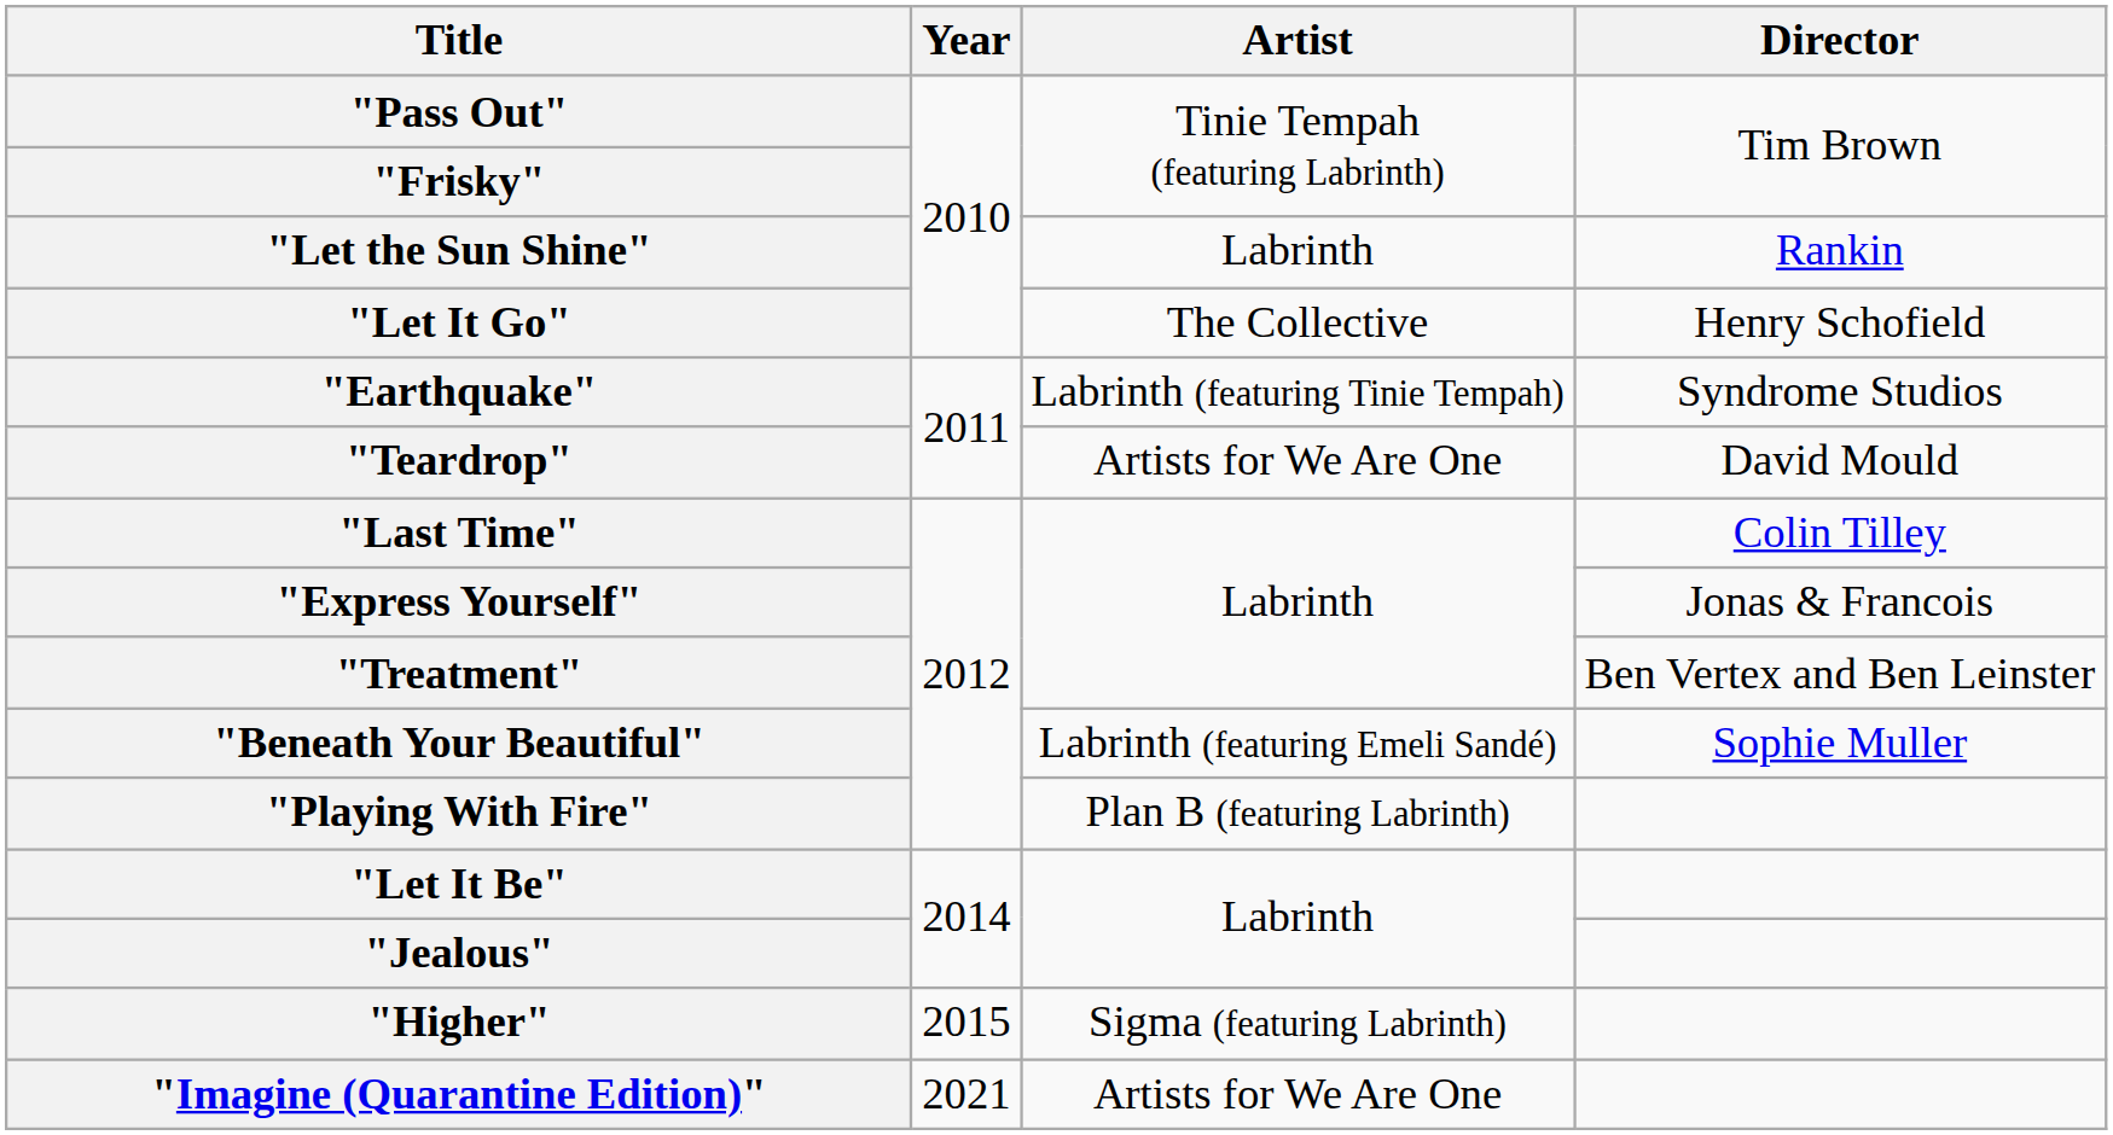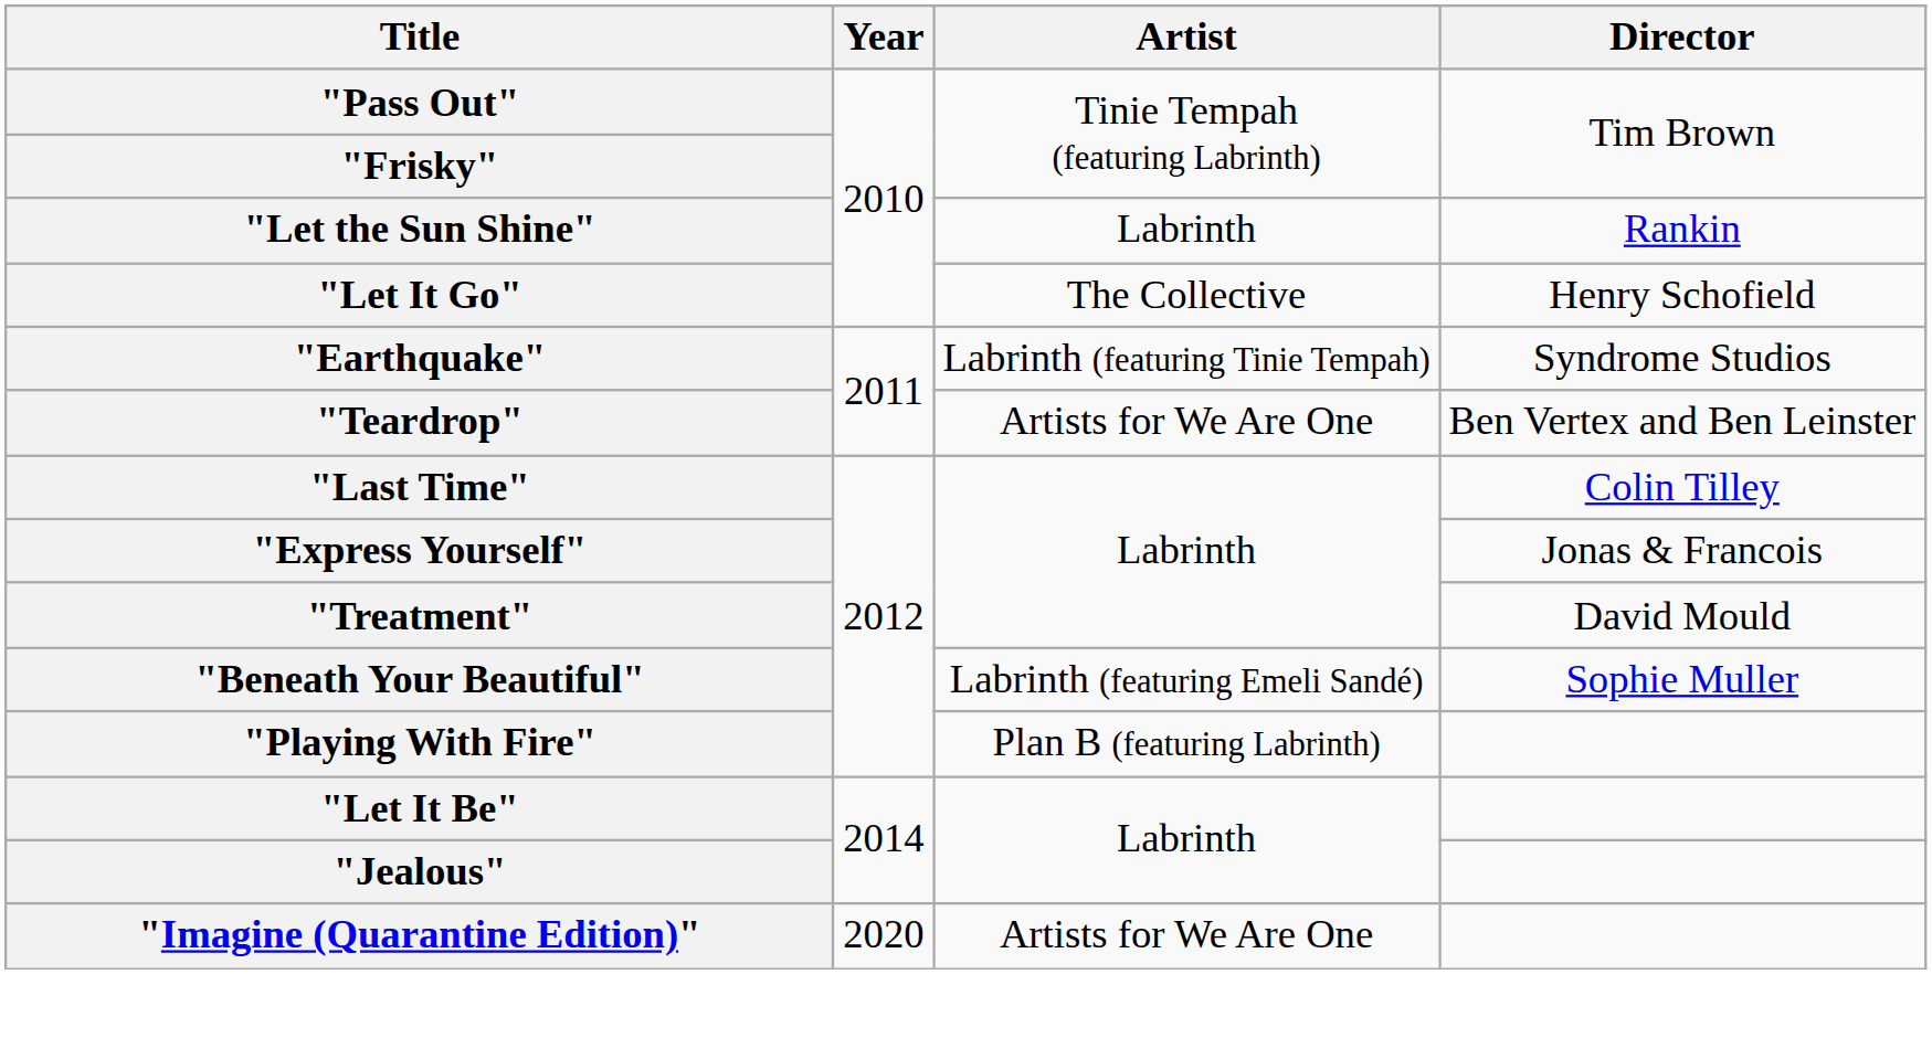 <table class="wikitable plainrowheaders" style="text-align:center;" border="1">
 <tr>
 <th scope="col" style="width:20em;">Title</th>
 <th scope="col" style="width:1em;">Year</th>
 <th scope="col">Artist</th>
 <th scope="col">Director</th>
 </tr>
 <tr>
 <th scope="row">"Pass Out"</th>
 <td rowspan="4">2010</td>
 <td rowspan="2">Tinie Tempah<br><small>(featuring Labrinth)</small></td>
 <td rowspan="2">Tim Brown<br></td>
 </tr>
 <tr>
 <th scope="row">"Frisky"</th>
 </tr>
 <tr>
 <th scope="row">"Let the Sun Shine"</th>
 <td>Labrinth</td>
 <td><a href='#'>Rankin</a></td>
 </tr>
 <tr>
 <th scope="row">"Let It Go"</th>
 <td>The Collective</td>
 <td>Henry Schofield</td>
 </tr>
 <tr>
 <th scope="row">"Earthquake"</th>
 <td rowspan="2">2011</td>
 <td>Labrinth <small>(featuring Tinie Tempah)</small></td>
 <td>Syndrome Studios</td>
 </tr>
 <tr>
 <th scope="row">"Teardrop"</th>
 <td>Artists for We Are One</td>
-<td>David Mould</td>
+<td>Ben Vertex and Ben Leinster</td>
 </tr>
 <tr>
 <th scope="row">"Last Time"</th>
 <td rowspan="5">2012</td>
 <td rowspan="3">Labrinth</td>
 <td><a href='#'>Colin Tilley</a></td>
 </tr>
 <tr>
 <th scope="row">"Express Yourself"</th>
 <td>Jonas & Francois</td>
 </tr>
 <tr>
 <th scope="row">"Treatment"</th>
-<td>Ben Vertex and Ben Leinster</td>
+<td>David Mould</td>
 </tr>
 <tr>
 <th scope="row">"Beneath Your Beautiful"</th>
 <td>Labrinth <small>(featuring Emeli Sandé)</small></td>
 <td><a href='#'>Sophie Muller</a></td>
 </tr>
 <tr>
 <th scope="row">"Playing With Fire"</th>
 <td>Plan B <small>(featuring Labrinth)</small></td>
 <td></td>
 </tr>
 <tr>
 <th scope="row">"Let It Be"</th>
 <td rowspan="2">2014</td>
 <td rowspan="2">Labrinth</td>
 <td></td>
 </tr>
 <tr>
 <th scope="row">"Jealous"</th>
 <td></td>
 </tr>
 <tr>
-<th scope="row">"Higher"</th>
-<td>2015</td>
-<td>Sigma <small>(featuring Labrinth)</small></td>
-<td></td>
-</tr>
-<tr>
 <th scope="row">"<a href='#'>Imagine (Quarantine Edition)</a>"</th>
-<td>2021</td>
+<td>2020</td>
 <td>Artists for We Are One</td>
 <td></td>
 </tr>
 </table>
